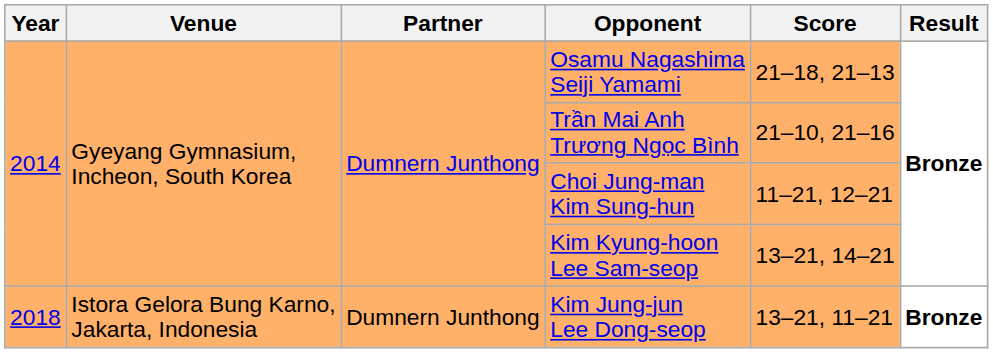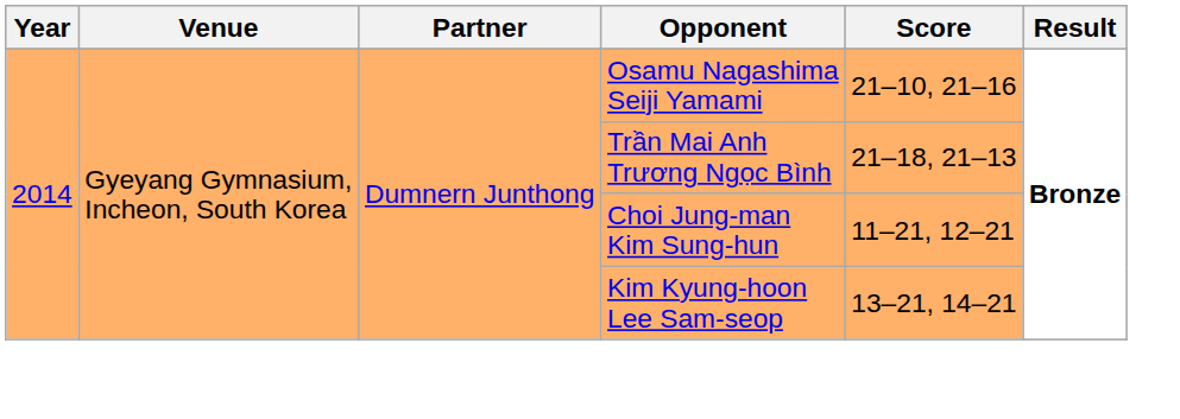 <table class="sortable wikitable" style="font-size: 90%;">
 <tr>
 <th>Year</th>
 <th>Venue</th>
 <th>Partner</th>
 <th>Opponent</th>
 <th>Score</th>
 <th>Result</th>
 </tr>
 <tr style="background:#FFB069">
 <td rowspan="4" align="center"><a href='#'>2014</a></td>
 <td rowspan="4" align="left">Gyeyang Gymnasium,<br>Incheon, South Korea</td>
 <td rowspan="4" align="left"> <a href='#'>Dumnern Junthong</a></td>
 <td align="left"> <a href='#'>Osamu Nagashima</a><br> <a href='#'>Seiji Yamami</a></td>
-<td align="left">21–18, 21–13</td>
+<td align="left">21–10, 21–16</td>
 <td rowspan="4" style="text-align:left; background:white"> <strong>Bronze</strong></td>
 </tr>
 <tr style="background:#FFB069">
 <td align="left"> <a href='#'>Trần Mai Anh</a><br> <a href='#'>Trương Ngọc Bình</a></td>
-<td align="left">21–10, 21–16</td>
+<td align="left">21–18, 21–13</td>
 </tr>
 <tr style="background:#FFB069">
 <td align="left"> <a href='#'>Choi Jung-man</a><br> <a href='#'>Kim Sung-hun</a></td>
 <td align="left">11–21, 12–21</td>
 </tr>
 <tr style="background:#FFB069">
 <td align="left"> <a href='#'>Kim Kyung-hoon</a><br> <a href='#'>Lee Sam-seop</a></td>
 <td align="left">13–21, 14–21</td>
 </tr>
-<tr style="background:#FFB069">
-<td align="center"><a href='#'>2018</a></td>
-<td align="left">Istora Gelora Bung Karno,<br>Jakarta, Indonesia</td>
-<td align="left"> Dumnern Junthong</td>
-<td align="left"> <a href='#'>Kim Jung-jun</a><br> <a href='#'>Lee Dong-seop</a></td>
-<td align="left">13–21, 11–21</td>
-<td style="text-align:left; background:white"> <strong>Bronze</strong></td>
-</tr>
 </table>
